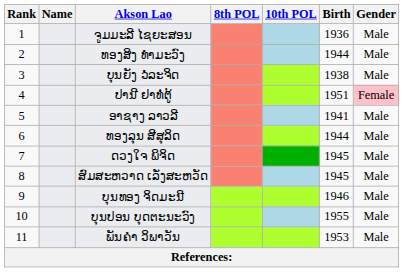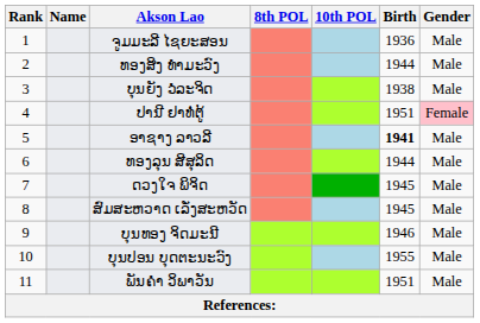 <table class="wikitable sortable" style=text-align:center>
 <tr>
 <th>Rank</th>
 <th>Name</th>
 <th class="unsortable"><a href='#'>Akson Lao</a></th>
 <th unsortable><a href='#'>8th POL</a></th>
 <th unsortable><a href='#'>10th POL</a></th>
 <th>Birth</th>
 <th>Gender</th>
 </tr>
 <tr>
 <td>1</td>
 <td bgcolor = #EAECF0></td>
 <td bgcolor = #EAECF0>ຈູມມະລີ ໄຊຍະສອນ</td>
 <td bgcolor = Salmon></td>
 <td bgcolor = LightBlue></td>
 <td>1936</td>
 <td>Male</td>
 </tr>
 <tr>
 <td>2</td>
 <td bgcolor = #EAECF0></td>
 <td bgcolor = #EAECF0>ທອງສິງ ທຳມະວົງ</td>
 <td bgcolor = Salmon></td>
 <td bgcolor = LightBlue></td>
 <td>1944</td>
 <td>Male</td>
 </tr>
 <tr>
 <td>3</td>
 <td bgcolor = #EAECF0></td>
 <td bgcolor = #EAECF0>ບຸນຍັງ ວໍລະຈິດ</td>
 <td bgcolor = Salmon></td>
 <td bgcolor = GreenYellow></td>
 <td>1938</td>
 <td>Male</td>
 </tr>
 <tr>
 <td>4</td>
 <td bgcolor = #EAECF0></td>
 <td bgcolor = #EAECF0>ປານີ ຢາທໍ່ຕູ້</td>
 <td bgcolor = Salmon></td>
 <td bgcolor = GreenYellow></td>
 <td>1951</td>
 <td bgcolor = Pink>Female</td>
 </tr>
 <tr>
 <td>5</td>
 <td bgcolor = #EAECF0></td>
 <td bgcolor = #EAECF0>ອາຊາງ ລາວລີ</td>
 <td bgcolor = Salmon></td>
 <td bgcolor = LightBlue></td>
-<td>1941</td>
+<td><strong>1941</strong></td>
 <td>Male</td>
 </tr>
 <tr>
 <td>6</td>
 <td bgcolor = #EAECF0></td>
 <td bgcolor = #EAECF0>ທອງລຸນ ສີສຸລິດ</td>
 <td bgcolor = Salmon></td>
 <td bgcolor = GreenYellow></td>
 <td>1944</td>
 <td>Male</td>
 </tr>
 <tr>
 <td>7</td>
 <td bgcolor = #EAECF0></td>
 <td bgcolor = #EAECF0>ດວງໃຈ ພິຈິດ</td>
 <td bgcolor = Salmon></td>
 <td bgcolor = LightBrown></td>
 <td>1945</td>
 <td>Male</td>
 </tr>
 <tr>
 <td>8</td>
 <td bgcolor = #EAECF0></td>
 <td bgcolor = #EAECF0>ສົມສະຫວາດ ເລັ່ງສະຫວັດ</td>
 <td bgcolor = Salmon></td>
 <td bgcolor = LightBlue></td>
 <td>1945</td>
 <td>Male</td>
 </tr>
 <tr>
 <td>9</td>
 <td bgcolor = #EAECF0></td>
 <td bgcolor = #EAECF0>ບຸນທອງ ຈິດມະນີ</td>
 <td bgcolor = GreenYellow></td>
 <td bgcolor = GreenYellow></td>
 <td>1946</td>
 <td>Male</td>
 </tr>
 <tr>
 <td>10</td>
 <td bgcolor = #EAECF0></td>
 <td bgcolor = #EAECF0>ບຸນປອນ ບຸດຕະນະວົງ</td>
 <td bgcolor = GreenYellow></td>
 <td bgcolor = LightBlue></td>
 <td>1955</td>
 <td>Male</td>
 </tr>
 <tr>
 <td>11</td>
 <td bgcolor = #EAECF0></td>
 <td bgcolor = #EAECF0>ພັນຄຳ ວິພາວັນ</td>
 <td bgcolor = GreenYellow></td>
 <td bgcolor = GreenYellow></td>
-<td>1953</td>
+<td>1951</td>
 <td>Male</td>
 </tr>
 <tr class=sortbottom>
 <th colspan = "23" align = left><strong>References:</strong><br></th>
 </tr>
 </table>
